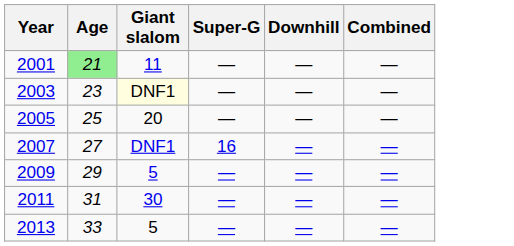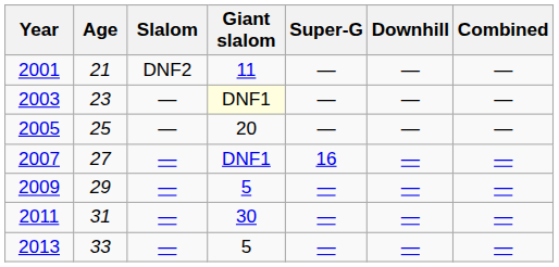 <table class=wikitable style="text-align:center">
 <tr>
 <th>  Year  </th>
 <th> Age </th>
+<th> Slalom </th>
 <th> Giant <br> slalom </th>
 <th>Super-G</th>
 <th>Downhill</th>
 <th>Combined</th>
 </tr>
 <tr>
 <td><a href='#'>2001</a></td>
-<td style="background: lightgreen;"><em>21</em></td>
+<td><em>21</em></td>
+<td>DNF2</td>
 <td><a href='#'>11</a></td>
 <td>—</td>
 <td>—</td>
 <td>—</td>
 </tr>
 <tr>
 <td><a href='#'>2003</a></td>
 <td><em>23</em></td>
+<td>—</td>
 <td style="background: lightyellow;">DNF1</td>
 <td>—</td>
 <td>—</td>
 <td>—</td>
 </tr>
 <tr>
 <td><a href='#'>2005</a></td>
 <td><em>25</em></td>
+<td>—</td>
 <td>20</td>
 <td>—</td>
 <td>—</td>
 <td>—</td>
 </tr>
 <tr>
 <td><a href='#'>2007</a></td>
 <td><em>27</em></td>
+<td><a href='#'>—</a></td>
 <td><a href='#'>DNF1</a></td>
 <td><a href='#'>16</a></td>
 <td><a href='#'>—</a></td>
 <td><a href='#'>—</a></td>
 </tr>
 <tr>
 <td><a href='#'>2009</a></td>
 <td><em>29</em></td>
+<td><a href='#'>—</a></td>
 <td><a href='#'>5</a></td>
 <td><a href='#'>—</a></td>
 <td><a href='#'>—</a></td>
 <td><a href='#'>—</a></td>
 </tr>
 <tr>
 <td><a href='#'>2011</a></td>
 <td><em>31</em></td>
+<td><a href='#'>—</a></td>
 <td><a href='#'>30</a></td>
 <td><a href='#'>—</a></td>
 <td><a href='#'>—</a></td>
 <td><a href='#'>—</a></td>
 </tr>
 <tr>
 <td><a href='#'>2013</a></td>
 <td><em>33</em></td>
+<td><a href='#'>—</a></td>
 <td>5</td>
 <td><a href='#'>—</a></td>
 <td><a href='#'>—</a></td>
 <td><a href='#'>—</a></td>
 </tr>
 </table>
